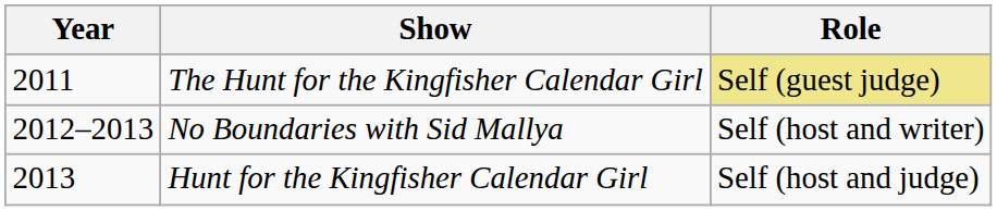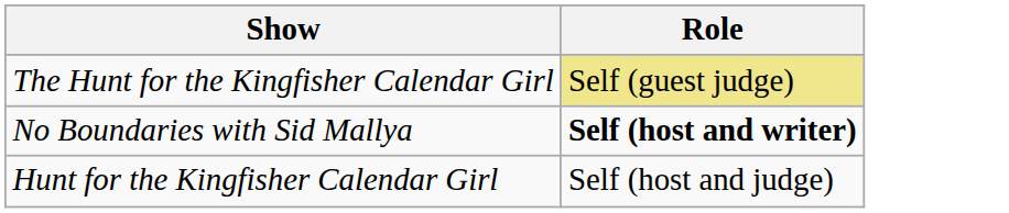 <table class="wikitable sortable plainrowheaders">
 <tr>
-<th>Year</th>
 <th>Show</th>
 <th>Role</th>
 </tr>
 <tr>
-<td>2011</td>
 <td><em>The Hunt for the Kingfisher Calendar Girl</em></td>
 <td style="background: khaki;">Self (guest judge)</td>
 </tr>
 <tr>
-<td>2012–2013</td>
 <td><em>No Boundaries with Sid Mallya</em></td>
-<td>Self (host and writer)</td>
+<td><strong>Self (host and writer)</strong></td>
 </tr>
 <tr>
-<td>2013</td>
 <td><em>Hunt for the Kingfisher Calendar Girl</em></td>
 <td>Self (host and judge)</td>
 </tr>
 </table>
